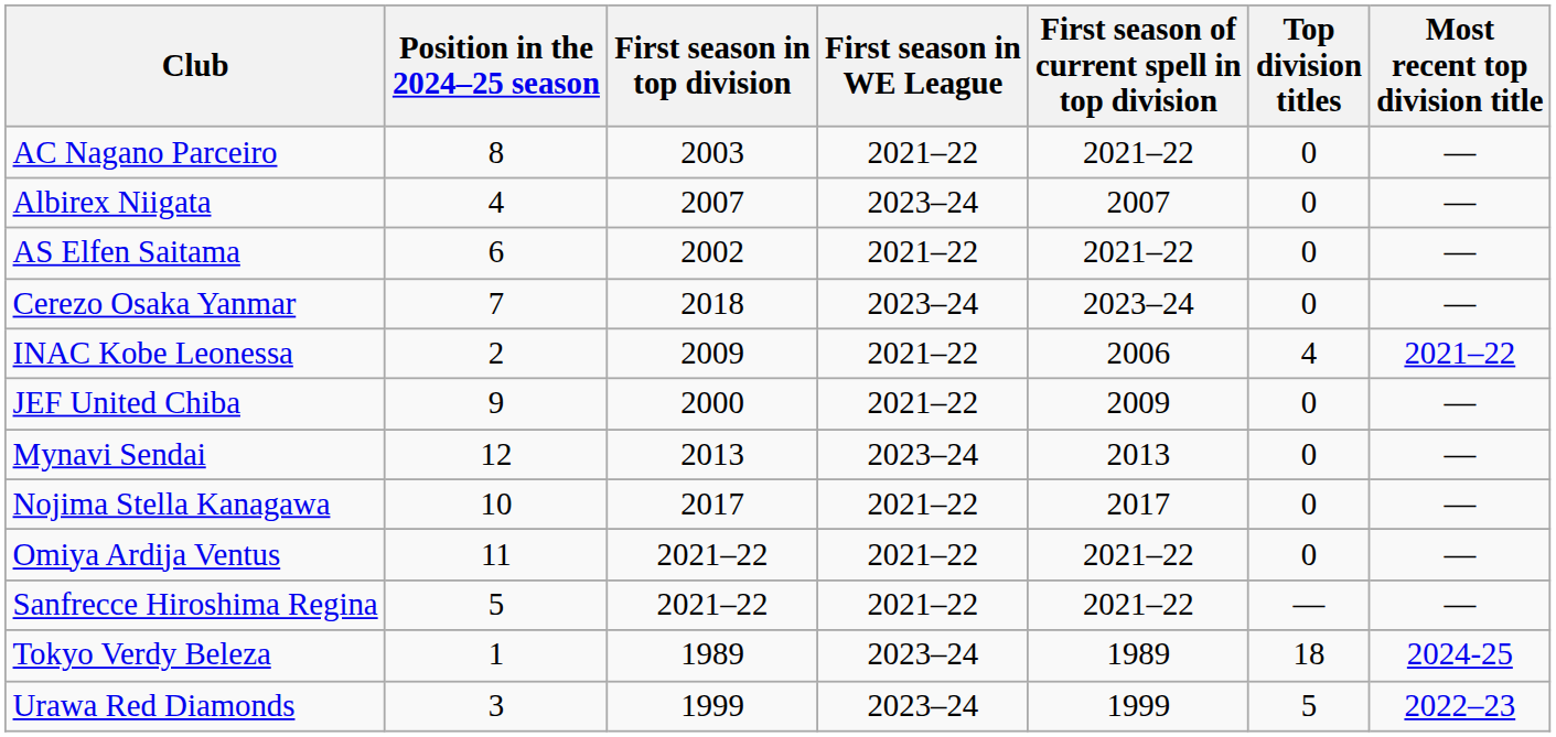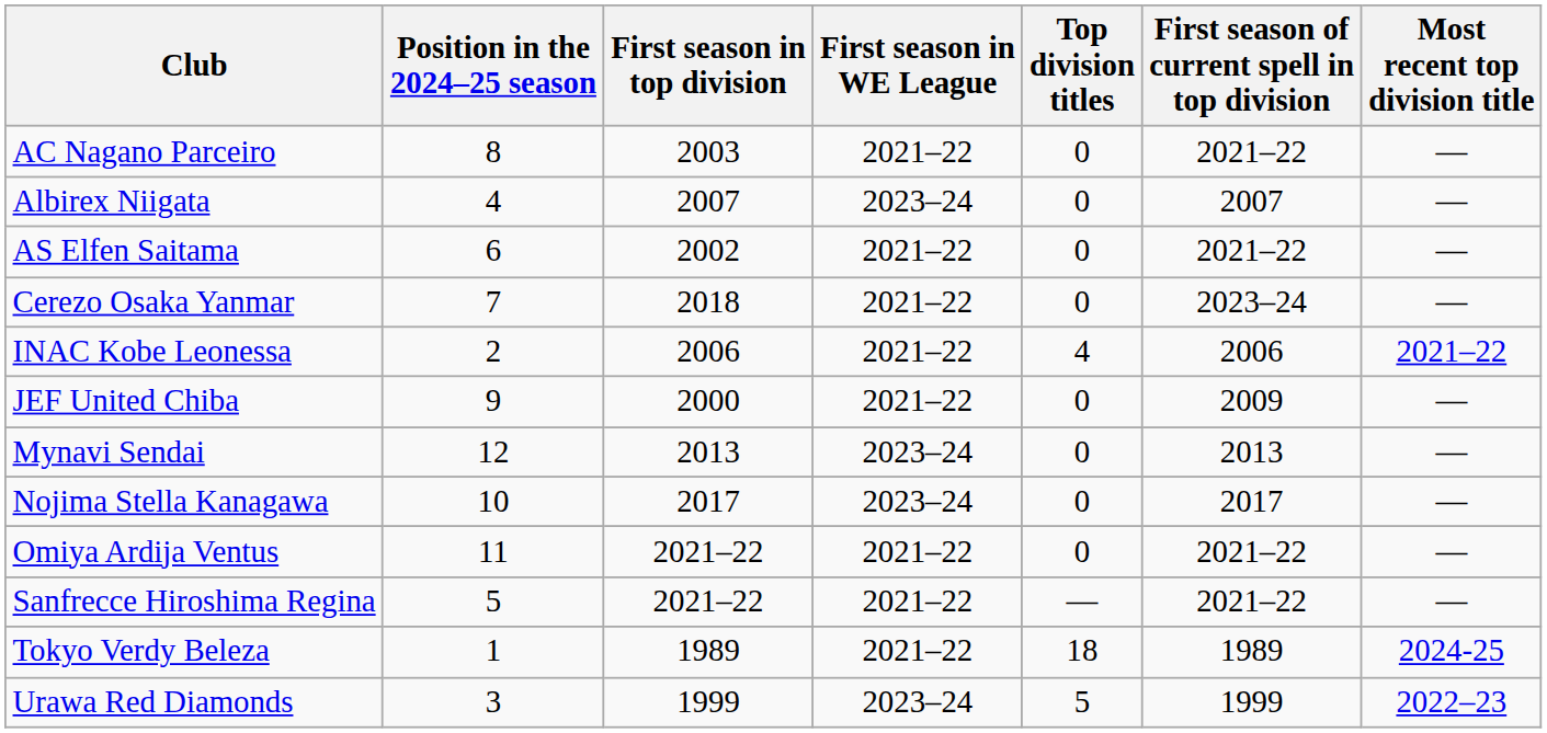 <table class="wikitable sortable" style="text-align:center">
 <tr>
 <th>Club</th>
 <th>Position in the<br><a href='#'>2024–25 season</a></th>
 <th>First season in<br>top division</th>
 <th>First season in<br>WE League</th>
+<th>Top <br> division<br>titles</th>
 <th>First season of<br>current spell in<br>top division</th>
-<th>Top <br> division<br>titles</th>
 <th>Most<br> recent top <br> division title</th>
 </tr>
 <tr>
 <td style="text-align:left"><a href='#'>AC Nagano Parceiro</a></td>
 <td>8</td>
 <td>2003</td>
 <td>2021–22</td>
+<td>0</td>
 <td>2021–22</td>
-<td>0</td>
 <td>—</td>
 </tr>
 <tr>
 <td style="text-align:left"><a href='#'>Albirex Niigata</a></td>
 <td>4</td>
 <td>2007</td>
 <td>2023–24</td>
+<td>0</td>
 <td>2007</td>
-<td>0</td>
 <td>—</td>
 </tr>
 <tr>
 <td style="text-align:left"><a href='#'>AS Elfen Saitama</a></td>
 <td>6</td>
 <td>2002</td>
 <td>2021–22</td>
+<td>0</td>
 <td>2021–22</td>
-<td>0</td>
 <td>—</td>
 </tr>
 <tr>
 <td style="text-align:left"><a href='#'>Cerezo Osaka Yanmar</a></td>
 <td>7</td>
 <td>2018</td>
+<td>2021–22</td>
+<td>0</td>
 <td>2023–24</td>
-<td>2023–24</td>
-<td>0</td>
 <td>—</td>
 </tr>
 <tr>
 <td style="text-align:left"><a href='#'>INAC Kobe Leonessa</a></td>
 <td>2</td>
-<td>2009</td>
+<td>2006</td>
 <td>2021–22</td>
+<td>4</td>
 <td>2006</td>
-<td>4</td>
 <td><a href='#'>2021–22</a></td>
 </tr>
 <tr>
 <td style="text-align:left"><a href='#'>JEF United Chiba</a></td>
 <td>9</td>
 <td>2000</td>
 <td>2021–22</td>
+<td>0</td>
 <td>2009</td>
-<td>0</td>
 <td>—</td>
 </tr>
 <tr>
 <td style="text-align:left"><a href='#'>Mynavi Sendai</a></td>
 <td>12</td>
 <td>2013</td>
 <td>2023–24</td>
+<td>0</td>
 <td>2013</td>
-<td>0</td>
 <td>—</td>
 </tr>
 <tr>
 <td style="text-align:left"><a href='#'>Nojima Stella Kanagawa</a></td>
 <td>10</td>
 <td>2017</td>
-<td>2021–22</td>
+<td>2023–24</td>
+<td>0</td>
 <td>2017</td>
-<td>0</td>
 <td>—</td>
 </tr>
 <tr>
 <td style="text-align:left"><a href='#'>Omiya Ardija Ventus</a></td>
 <td>11</td>
 <td>2021–22</td>
 <td>2021–22</td>
+<td>0</td>
 <td>2021–22</td>
-<td>0</td>
 <td>—</td>
 </tr>
 <tr>
 <td style="text-align:left"><a href='#'>Sanfrecce Hiroshima Regina</a></td>
 <td>5</td>
 <td>2021–22</td>
 <td>2021–22</td>
+<td>—</td>
 <td>2021–22</td>
-<td>—</td>
 <td>—</td>
 </tr>
 <tr>
 <td style="text-align:left"><a href='#'>Tokyo Verdy Beleza</a></td>
 <td>1</td>
 <td>1989</td>
-<td>2023–24</td>
+<td>2021–22</td>
+<td>18</td>
 <td>1989</td>
-<td>18</td>
 <td><a href='#'>2024-25</a></td>
 </tr>
 <tr>
 <td style="text-align:left"><a href='#'>Urawa Red Diamonds</a></td>
 <td>3</td>
 <td>1999</td>
 <td>2023–24</td>
+<td>5</td>
 <td>1999</td>
-<td>5</td>
 <td><a href='#'>2022–23</a></td>
 </tr>
 </table>
